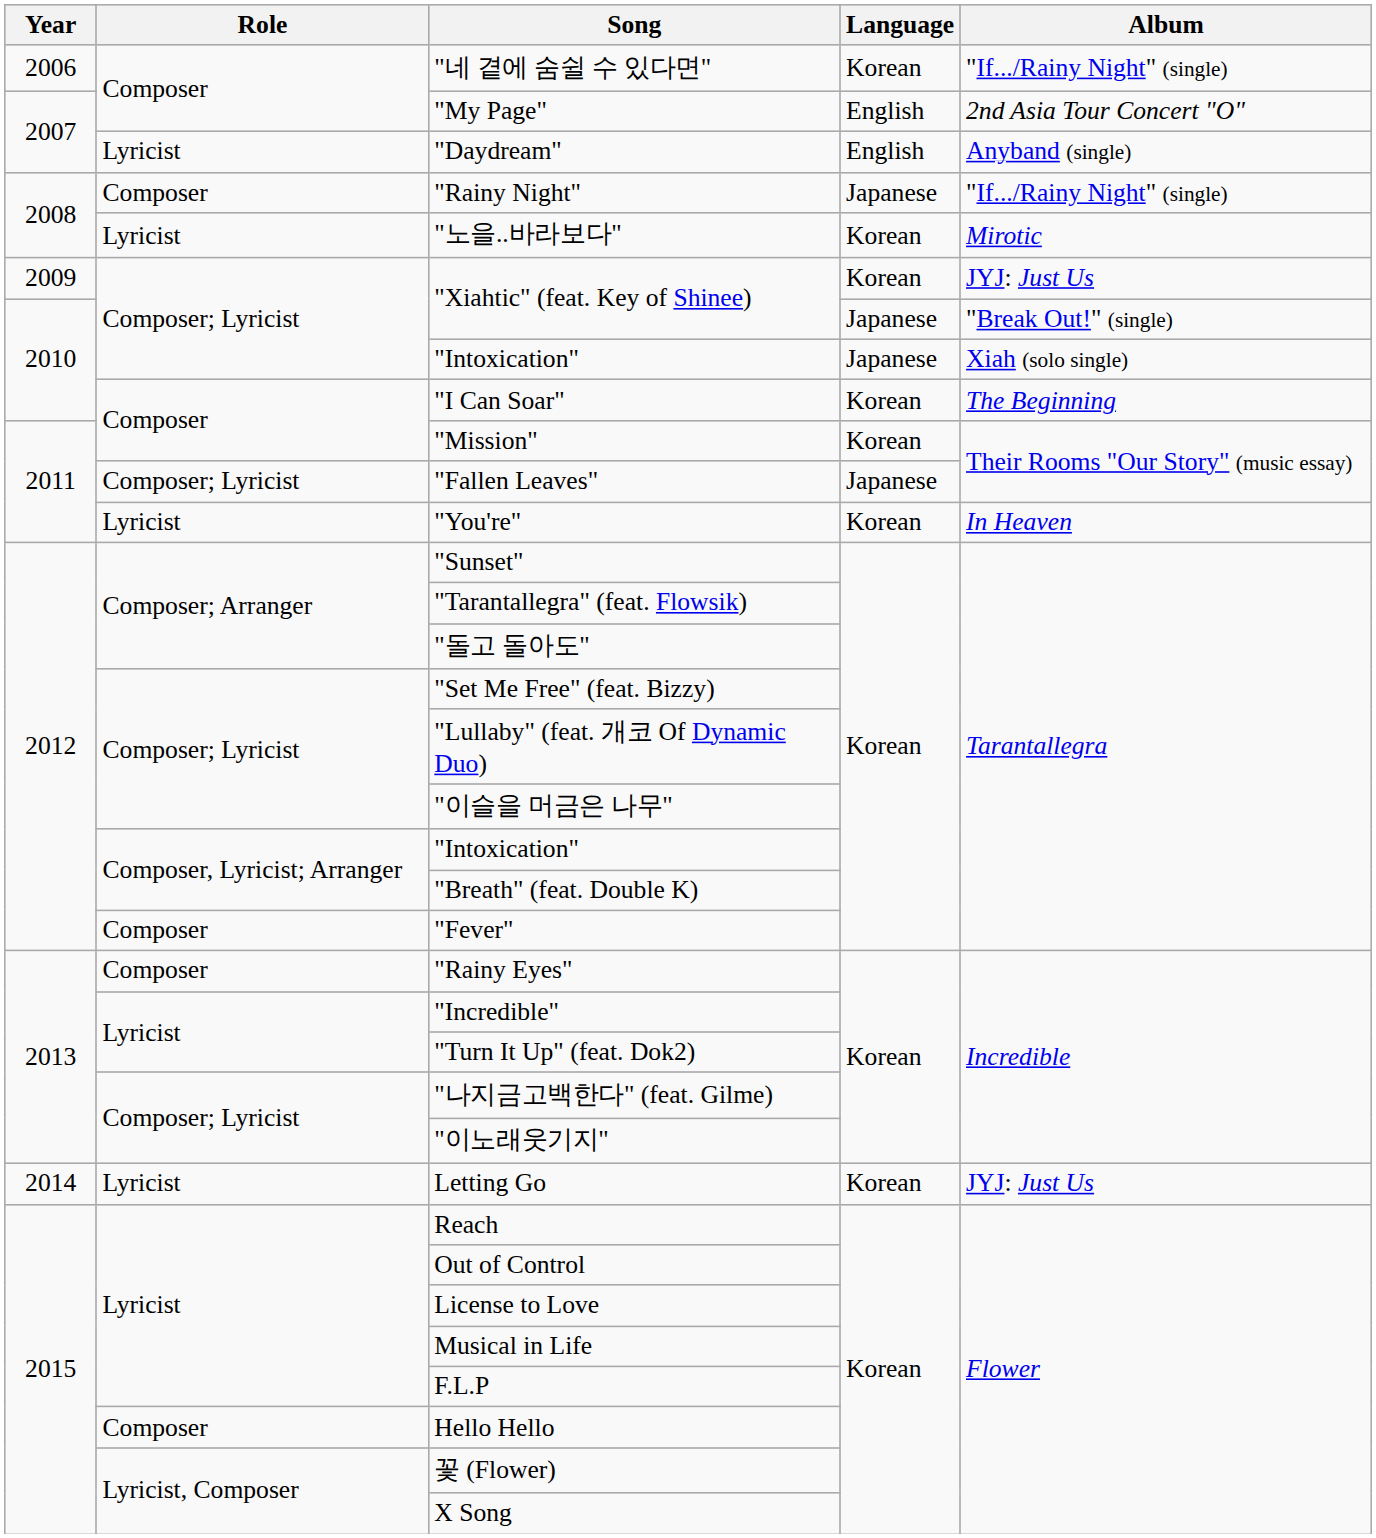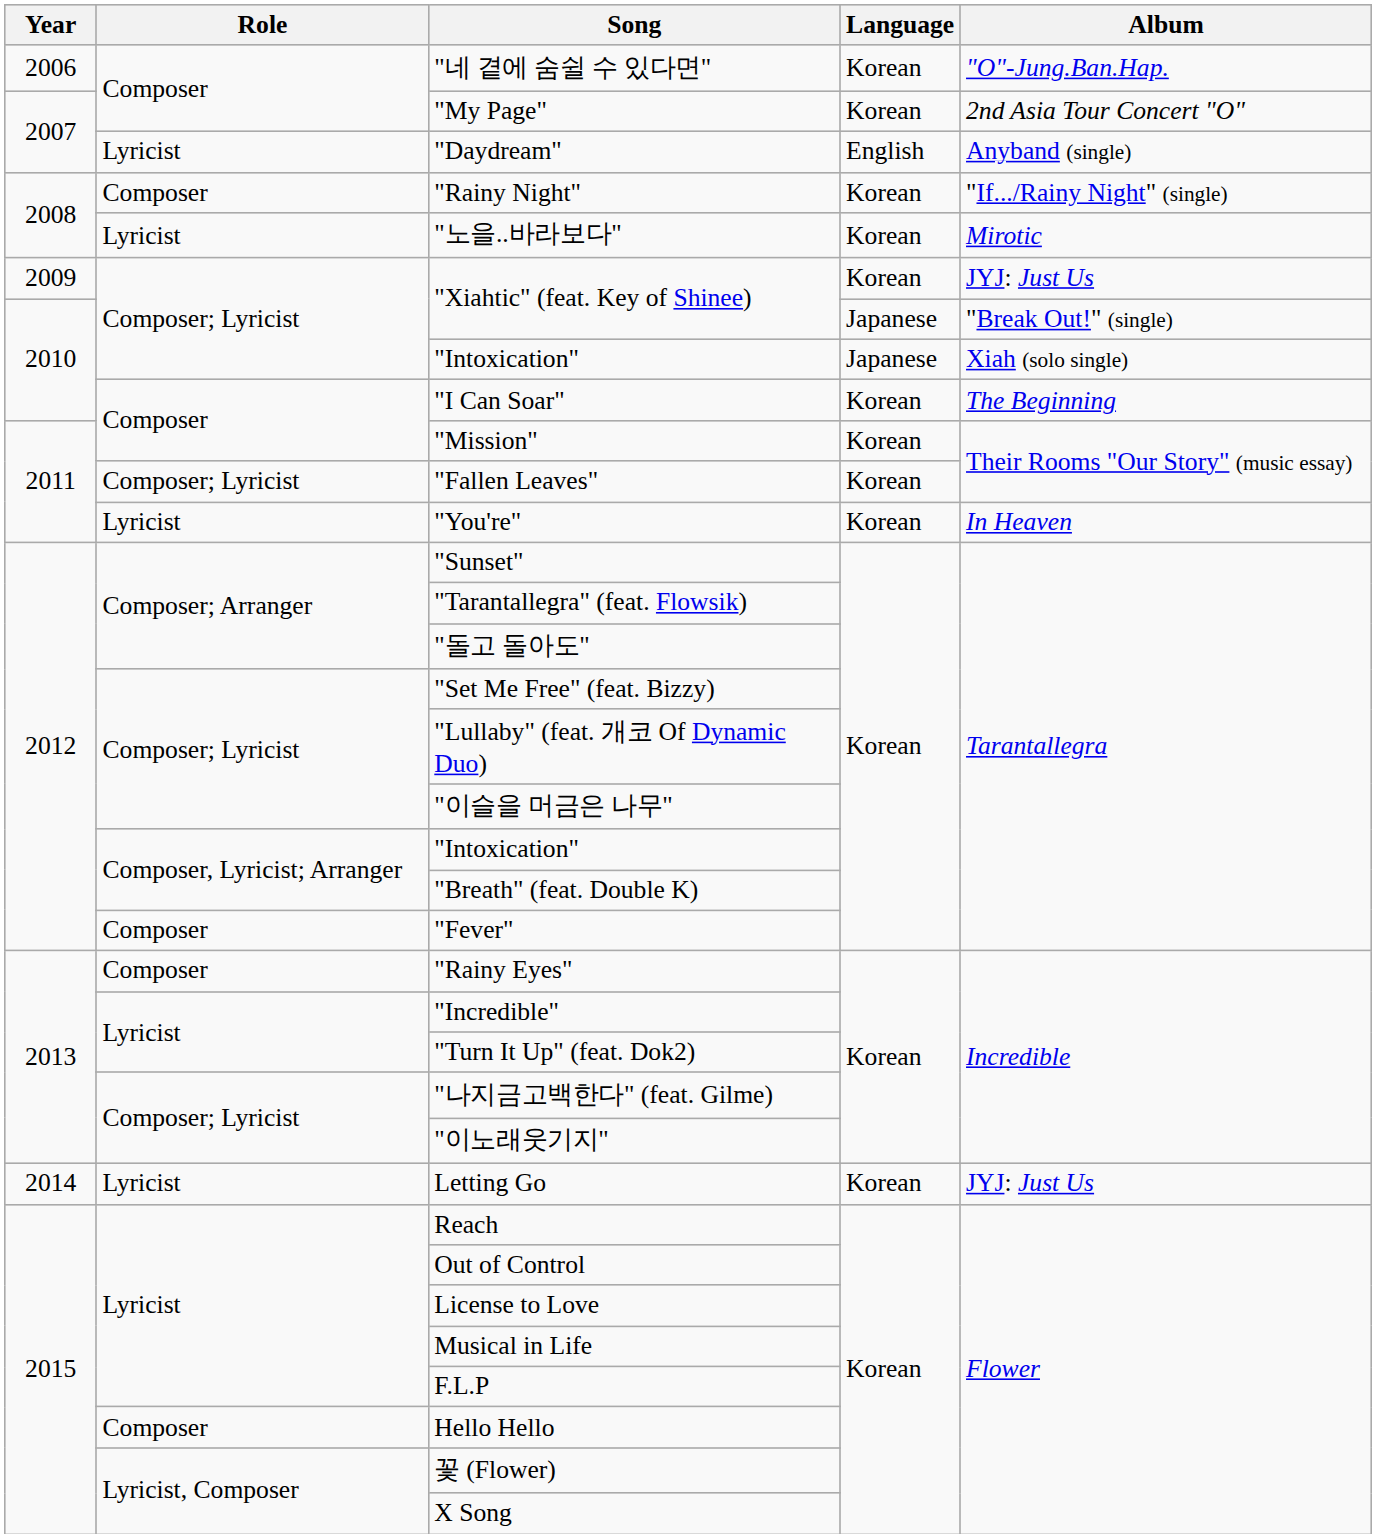 <table class="wikitable">
 <tr>
 <th width="50">Year</th>
 <th width="200">Role</th>
 <th width="250">Song</th>
 <th>Language</th>
 <th width="250">Album</th>
 </tr>
 <tr>
 <td align="center">2006</td>
 <td rowspan=2 align="left">Composer</td>
 <td>"네 곁에 숨쉴 수 있다면"</td>
 <td>Korean</td>
-<td>"<a href='#'>If.../Rainy Night</a>" <small>(single)</small></td>
+<td><em><a href='#'>"O"-Jung.Ban.Hap.</a></em></td>
 </tr>
 <tr>
 <td rowspan=2 align="center">2007</td>
 <td>"My Page"</td>
-<td>English</td>
+<td>Korean</td>
 <td><em>2nd Asia Tour Concert "O"</em></td>
 </tr>
 <tr>
 <td>Lyricist</td>
 <td>"Daydream"</td>
 <td>English</td>
 <td><a href='#'>Anyband</a> <small>(single)</small></td>
 </tr>
 <tr>
 <td rowspan=2 align="center">2008</td>
 <td>Composer</td>
 <td>"Rainy Night"</td>
-<td>Japanese</td>
+<td>Korean</td>
 <td>"<a href='#'>If.../Rainy Night</a>" <small>(single)</small></td>
 </tr>
 <tr>
 <td>Lyricist</td>
 <td>"노을..바라보다"</td>
 <td>Korean</td>
 <td><em><a href='#'>Mirotic</a></em></td>
 </tr>
 <tr>
 <td rowspan=1 align="center">2009</td>
 <td rowspan=3 align="left">Composer; Lyricist</td>
 <td rowspan=2 align="left">"Xiahtic" (feat. Key of <a href='#'>Shinee</a>)</td>
 <td>Korean</td>
 <td><a href='#'>JYJ</a>: <em><a href='#'>Just Us</a></em></td>
 </tr>
 <tr>
 <td rowspan=3 align="center">2010</td>
 <td>Japanese</td>
 <td>"<a href='#'>Break Out!</a>" <small>(single)</small></td>
 </tr>
 <tr>
 <td>"Intoxication"</td>
 <td>Japanese</td>
 <td><a href='#'>Xiah</a> <small>(solo single)</small></td>
 </tr>
 <tr>
 <td rowspan=2 align="left">Composer</td>
 <td>"I Can Soar"</td>
 <td>Korean</td>
 <td><em><a href='#'>The Beginning</a></em></td>
 </tr>
 <tr>
 <td rowspan=3 align="center">2011</td>
 <td>"Mission"</td>
 <td>Korean</td>
 <td rowspan=2 align="left"><a href='#'>Their Rooms "Our Story"</a> <small>(music essay)</small></td>
 </tr>
 <tr>
 <td>Composer; Lyricist</td>
 <td>"Fallen Leaves"</td>
-<td>Japanese</td>
+<td>Korean</td>
 </tr>
 <tr>
 <td>Lyricist</td>
 <td>"You're"</td>
 <td>Korean</td>
 <td><em><a href='#'>In Heaven</a></em></td>
 </tr>
 <tr>
 <td rowspan=9 align="center">2012</td>
 <td rowspan=3 align="left">Composer; Arranger</td>
 <td>"Sunset"</td>
 <td rowspan=9>Korean</td>
 <td rowspan=9><em><a href='#'>Tarantallegra</a></em></td>
 </tr>
 <tr>
 <td>"Tarantallegra" (feat. <a href='#'>Flowsik</a>)</td>
 </tr>
 <tr>
 <td>"돌고 돌아도"</td>
 </tr>
 <tr>
 <td rowspan=3  align="left">Composer; Lyricist</td>
 <td>"Set Me Free" (feat. Bizzy)</td>
 </tr>
 <tr>
 <td>"Lullaby" (feat. 개코 Of <a href='#'>Dynamic Duo</a>)</td>
 </tr>
 <tr>
 <td>"이슬을 머금은 나무"</td>
 </tr>
 <tr>
 <td rowspan=2 align="left">Composer, Lyricist; Arranger</td>
 <td>"Intoxication"</td>
 </tr>
 <tr>
 <td>"Breath" (feat. Double K)</td>
 </tr>
 <tr>
 <td>Composer</td>
 <td>"Fever"</td>
 </tr>
 <tr>
 <td rowspan=5 align="center">2013</td>
 <td align="left">Composer</td>
 <td>"Rainy Eyes"</td>
 <td rowspan=5>Korean</td>
 <td rowspan=5><em><a href='#'>Incredible</a></em></td>
 </tr>
 <tr>
 <td rowspan=2 align="left">Lyricist</td>
 <td>"Incredible"</td>
 </tr>
 <tr>
 <td>"Turn It Up" (feat. Dok2)</td>
 </tr>
 <tr>
 <td rowspan=2 align="left">Composer; Lyricist</td>
 <td>"나지금고백한다" (feat. Gilme)</td>
 </tr>
 <tr>
 <td>"이노래웃기지"</td>
 </tr>
 <tr>
 <td align="center">2014</td>
 <td align="left">Lyricist</td>
 <td>Letting Go</td>
 <td>Korean</td>
 <td><a href='#'>JYJ</a>: <em><a href='#'>Just Us</a></em></td>
 </tr>
 <tr>
 <td rowspan="8" align="center">2015</td>
 <td rowspan="5" align="left">Lyricist</td>
 <td>Reach</td>
 <td rowspan="8" align="left">Korean</td>
 <td rowspan="8" align="left"><em><a href='#'>Flower</a></em></td>
 </tr>
 <tr>
 <td>Out of Control</td>
 </tr>
 <tr>
 <td>License to Love</td>
 </tr>
 <tr>
 <td>Musical in Life</td>
 </tr>
 <tr>
 <td>F.L.P</td>
 </tr>
 <tr>
 <td>Composer</td>
 <td>Hello Hello</td>
 </tr>
 <tr>
 <td rowspan="2" align="left">Lyricist, Composer</td>
 <td>꽃 (Flower)</td>
 </tr>
 <tr>
 <td>X Song</td>
 </tr>
 </table>
